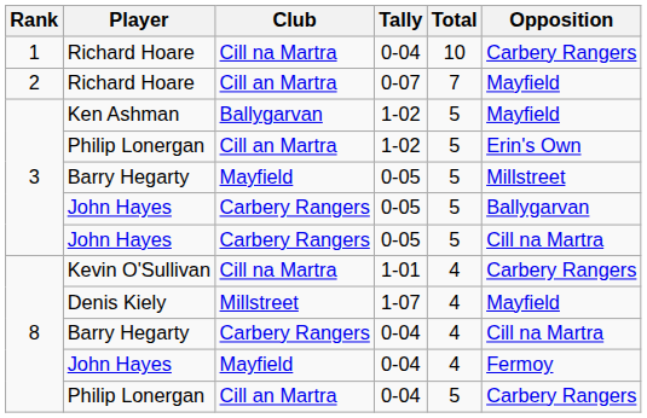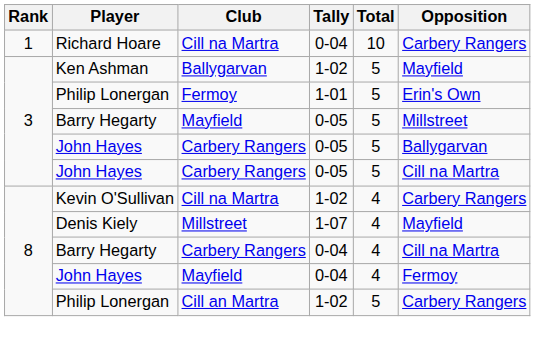 <table class="wikitable">
 <tr>
 <th>Rank</th>
 <th>Player</th>
 <th>Club</th>
 <th>Tally</th>
 <th>Total</th>
 <th>Opposition</th>
 </tr>
 <tr>
 <td rowspan="1" style="text-align:center;">1</td>
 <td>Richard Hoare</td>
 <td><a href='#'>Cill na Martra</a></td>
 <td align=center>0-04</td>
 <td align=center>10</td>
 <td><a href='#'>Carbery Rangers</a></td>
 </tr>
 <tr>
-<td rowspan="1" style="text-align:center;">2</td>
-<td>Richard Hoare</td>
-<td><a href='#'>Cill an Martra</a></td>
-<td align=center>0-07</td>
-<td align=center>7</td>
-<td><a href='#'>Mayfield</a></td>
-</tr>
-<tr>
 <td rowspan="5" style="text-align:center;">3</td>
 <td>Ken Ashman</td>
 <td><a href='#'>Ballygarvan</a></td>
 <td align=center>1-02</td>
 <td align=center>5</td>
 <td><a href='#'>Mayfield</a></td>
 </tr>
 <tr>
 <td>Philip Lonergan</td>
-<td><a href='#'>Cill an Martra</a></td>
-<td align=center>1-02</td>
+<td><a href='#'>Fermoy</a></td>
+<td align=center>1-01</td>
 <td align=center>5</td>
 <td><a href='#'>Erin's Own</a></td>
 </tr>
 <tr>
 <td>Barry Hegarty</td>
 <td><a href='#'>Mayfield</a></td>
 <td align=center>0-05</td>
 <td align=center>5</td>
 <td><a href='#'>Millstreet</a></td>
 </tr>
 <tr>
 <td><a href='#'>John Hayes</a></td>
 <td><a href='#'>Carbery Rangers</a></td>
 <td align=center>0-05</td>
 <td align=center>5</td>
 <td><a href='#'>Ballygarvan</a></td>
 </tr>
 <tr>
 <td><a href='#'>John Hayes</a></td>
 <td><a href='#'>Carbery Rangers</a></td>
 <td align=center>0-05</td>
 <td align=center>5</td>
 <td><a href='#'>Cill na Martra</a></td>
 </tr>
 <tr>
 <td rowspan="5" style="text-align:center;">8</td>
 <td>Kevin O'Sullivan</td>
 <td><a href='#'>Cill na Martra</a></td>
-<td align=center>1-01</td>
+<td align=center>1-02</td>
 <td align=center>4</td>
 <td><a href='#'>Carbery Rangers</a></td>
 </tr>
 <tr>
 <td>Denis Kiely</td>
 <td><a href='#'>Millstreet</a></td>
 <td align=center>1-07</td>
 <td align=center>4</td>
 <td><a href='#'>Mayfield</a></td>
 </tr>
 <tr>
 <td>Barry Hegarty</td>
 <td><a href='#'>Carbery Rangers</a></td>
 <td align=center>0-04</td>
 <td align=center>4</td>
 <td><a href='#'>Cill na Martra</a></td>
 </tr>
 <tr>
 <td><a href='#'>John Hayes</a></td>
 <td><a href='#'>Mayfield</a></td>
 <td align=center>0-04</td>
 <td align=center>4</td>
 <td><a href='#'>Fermoy</a></td>
 </tr>
 <tr>
 <td>Philip Lonergan</td>
 <td><a href='#'>Cill an Martra</a></td>
-<td align=center>0-04</td>
+<td align=center>1-02</td>
 <td align=center>5</td>
 <td><a href='#'>Carbery Rangers</a></td>
 </tr>
 </table>
